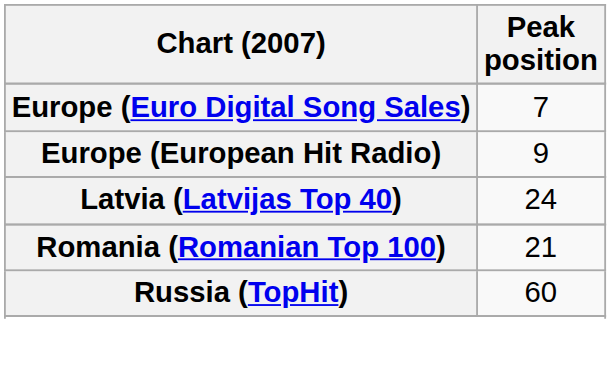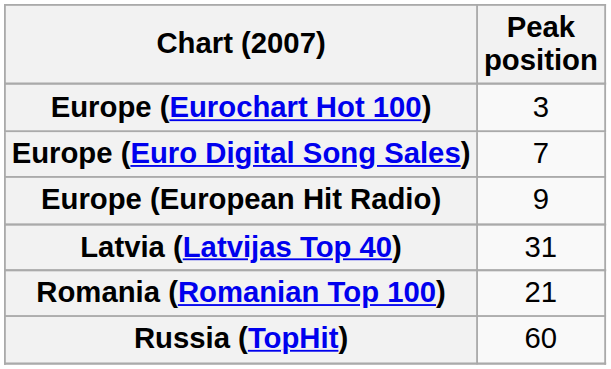 <table class="wikitable sortable plainrowheaders" style="text-align:center">
 <tr>
 <th>Chart (2007)</th>
 <th>Peak<br>position</th>
 </tr>
 <tr>
 </tr>
 <tr>
 </tr>
 <tr>
 </tr>
 <tr>
 </tr>
 <tr>
 </tr>
 <tr>
+</tr>
+<tr>
+<th scope="row">Europe (<a href='#'>Eurochart Hot 100</a>)</th>
+<td>3</td>
 </tr>
 <tr>
 <th scope="row">Europe (<a href='#'>Euro Digital Song Sales</a>)</th>
 <td style="text-align:center;">7</td>
 </tr>
 <tr>
 <th scope="row">Europe (European Hit Radio)</th>
 <td align="center">9</td>
 </tr>
 <tr>
 </tr>
 <tr>
 </tr>
 <tr>
 </tr>
 <tr>
 </tr>
 <tr>
 <th scope="row">Latvia (<a href='#'>Latvijas Top 40</a>)</th>
-<td align="center">24</td>
+<td align="center">31</td>
 </tr>
 <tr>
 </tr>
 <tr>
 </tr>
 <tr>
 <th scope="row">Romania (<a href='#'>Romanian Top 100</a>)</th>
 <td style="text-align:center;">21</td>
 </tr>
 <tr>
 <th scope="row">Russia (<a href='#'>TopHit</a>)</th>
 <td style="text-align:center;">60</td>
 </tr>
 <tr>
 </tr>
 <tr>
 </tr>
 <tr>
 </tr>
 <tr>
 </tr>
 </table>
